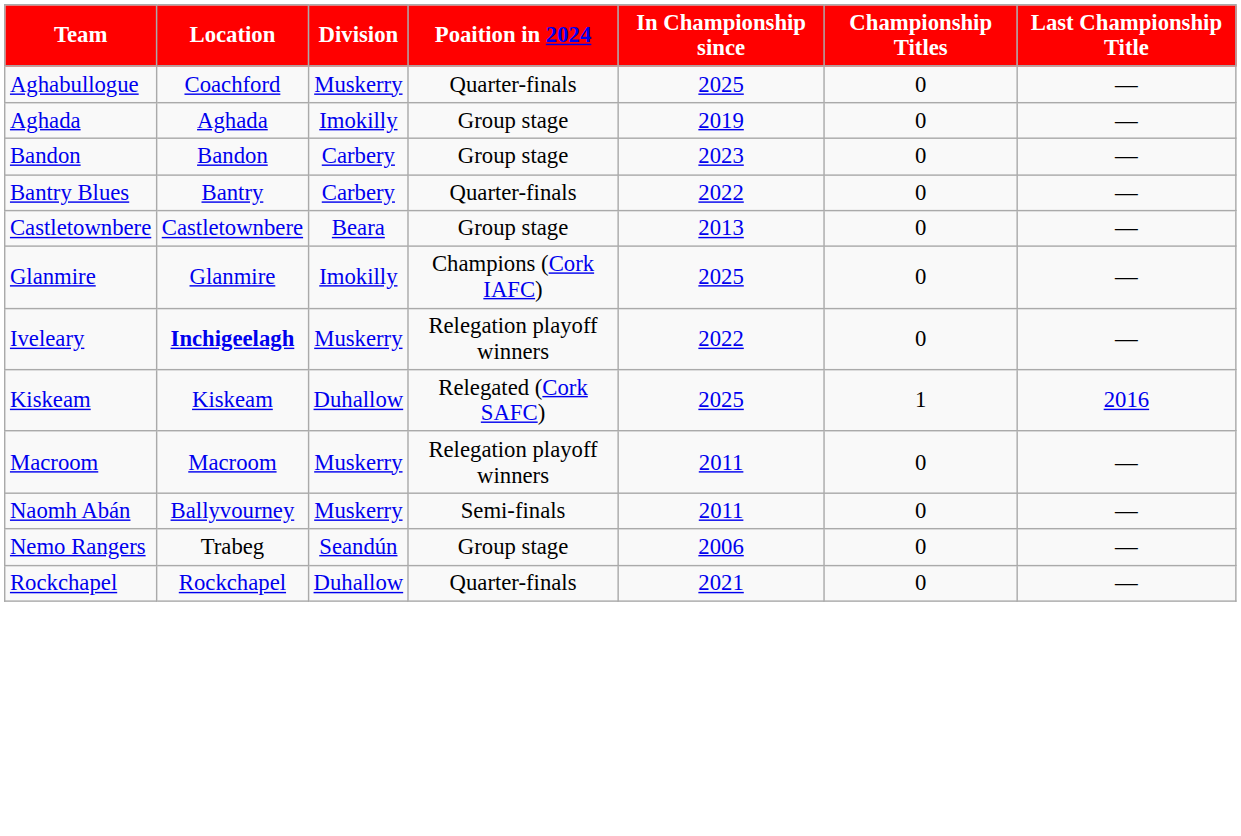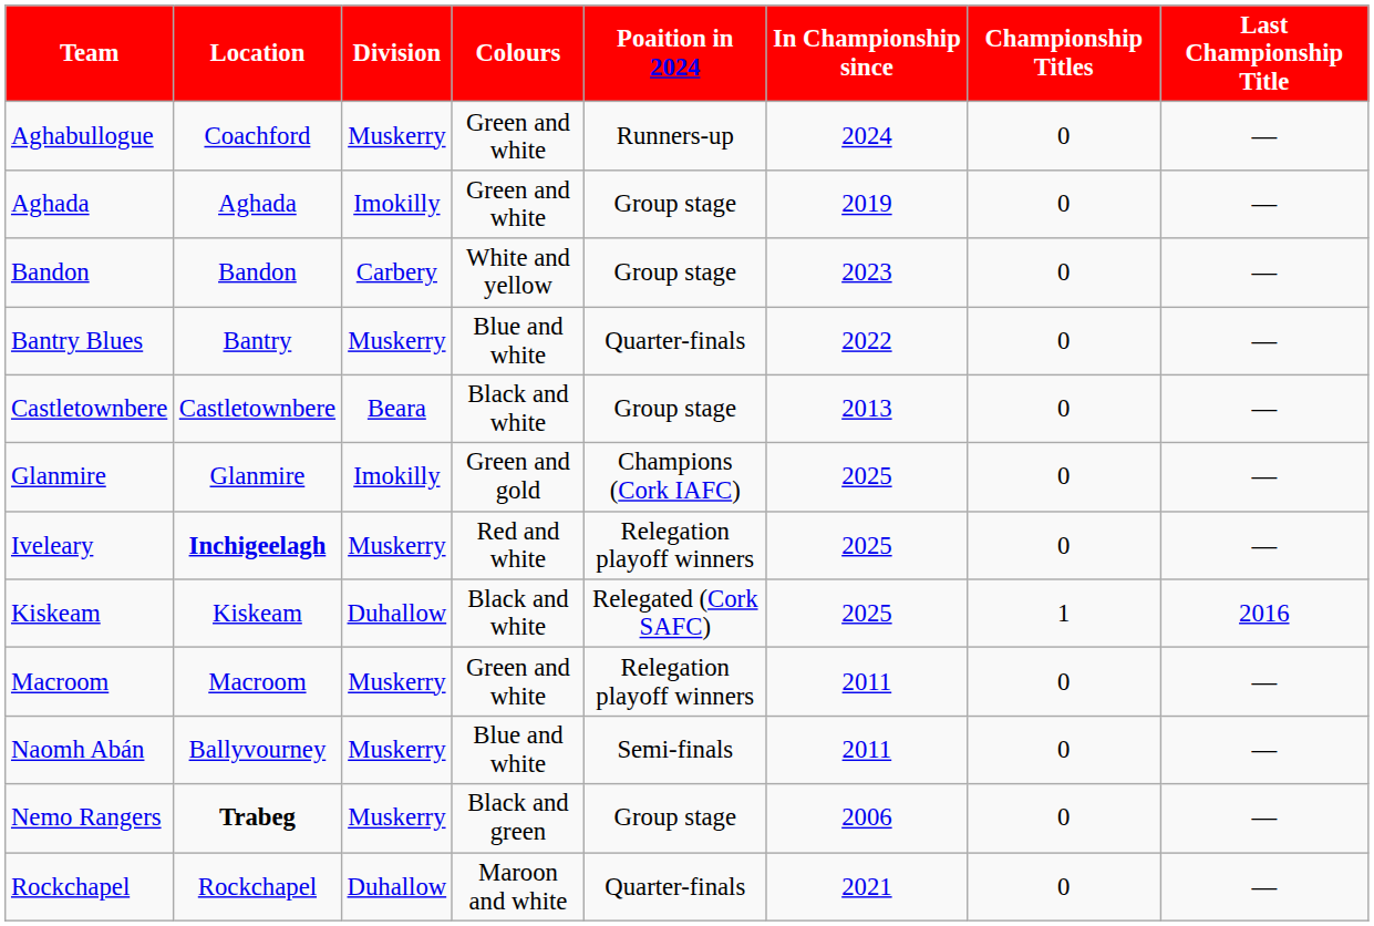 <table class="wikitable sortable" style="text-align:center;">
 <tr>
 <th style="background:red;color:white">Team</th>
 <th style="background:red;color:white">Location</th>
 <th style="background:red;color:white">Division</th>
+<th style="background:red;color:white">Colours</th>
 <th style="background:red;color:white">Poaition in <a href='#'>2024</a></th>
 <th style="background:red;color:white">In Championship since</th>
 <th style="background:red;color:white">Championship Titles</th>
 <th style="background:red;color:white">Last Championship Title</th>
 </tr>
 <tr>
 <td style="text-align:left;"> <a href='#'>Aghabullogue</a></td>
 <td><a href='#'>Coachford</a></td>
 <td><a href='#'>Muskerry</a></td>
-<td>Quarter-finals</td>
-<td><a href='#'>2025</a></td>
+<td>Green and white</td>
+<td>Runners-up</td>
+<td><a href='#'>2024</a></td>
 <td>0</td>
 <td>—</td>
 </tr>
 <tr>
 <td style="text-align:left;"> <a href='#'>Aghada</a></td>
 <td><a href='#'>Aghada</a></td>
 <td><a href='#'>Imokilly</a></td>
+<td>Green and white</td>
 <td>Group stage</td>
 <td><a href='#'>2019</a></td>
 <td>0</td>
 <td>—</td>
 </tr>
 <tr>
 <td style="text-align:left;"> <a href='#'>Bandon</a></td>
 <td><a href='#'>Bandon</a></td>
 <td><a href='#'>Carbery</a></td>
+<td>White and yellow</td>
 <td>Group stage</td>
 <td><a href='#'>2023</a></td>
 <td>0</td>
 <td>—</td>
 </tr>
 <tr>
 <td style="text-align:left;"> <a href='#'>Bantry Blues</a></td>
 <td><a href='#'>Bantry</a></td>
-<td><a href='#'>Carbery</a></td>
+<td><a href='#'>Muskerry</a></td>
+<td>Blue and white</td>
 <td>Quarter-finals</td>
 <td><a href='#'>2022</a></td>
 <td>0</td>
 <td>—</td>
 </tr>
 <tr>
 <td style="text-align:left;"> <a href='#'>Castletownbere</a></td>
 <td><a href='#'>Castletownbere</a></td>
 <td><a href='#'>Beara</a></td>
+<td>Black and white</td>
 <td>Group stage</td>
 <td><a href='#'>2013</a></td>
 <td>0</td>
 <td>—</td>
 </tr>
 <tr>
 <td style="text-align:left;"> <a href='#'>Glanmire</a></td>
 <td><a href='#'>Glanmire</a></td>
 <td><a href='#'>Imokilly</a></td>
+<td>Green and gold</td>
 <td>Champions (<a href='#'>Cork IAFC</a>)</td>
 <td><a href='#'>2025</a></td>
 <td>0</td>
 <td>—</td>
 </tr>
 <tr>
 <td style="text-align:left;"> <a href='#'>Iveleary</a></td>
 <td><strong><a href='#'>Inchigeelagh</a></strong></td>
 <td><a href='#'>Muskerry</a></td>
+<td>Red and white</td>
 <td>Relegation playoff winners</td>
-<td><a href='#'>2022</a></td>
+<td><a href='#'>2025</a></td>
 <td>0</td>
 <td>—</td>
 </tr>
 <tr>
 <td style="text-align:left;"> <a href='#'>Kiskeam</a></td>
 <td><a href='#'>Kiskeam</a></td>
 <td><a href='#'>Duhallow</a></td>
+<td>Black and white</td>
 <td>Relegated (<a href='#'>Cork SAFC</a>)</td>
 <td><a href='#'>2025</a></td>
 <td>1</td>
 <td><a href='#'>2016</a></td>
 </tr>
 <tr>
 <td style="text-align:left;"> <a href='#'>Macroom</a></td>
 <td><a href='#'>Macroom</a></td>
 <td><a href='#'>Muskerry</a></td>
+<td>Green and white</td>
 <td>Relegation playoff winners</td>
 <td><a href='#'>2011</a></td>
 <td>0</td>
 <td>—</td>
 </tr>
 <tr>
 <td style="text-align:left;"> <a href='#'>Naomh Abán</a></td>
 <td><a href='#'>Ballyvourney</a></td>
 <td><a href='#'>Muskerry</a></td>
+<td>Blue and white</td>
 <td>Semi-finals</td>
 <td><a href='#'>2011</a></td>
 <td>0</td>
 <td>—</td>
 </tr>
 <tr>
 <td style="text-align:left;"> <a href='#'>Nemo Rangers</a></td>
-<td>Trabeg</td>
-<td><a href='#'>Seandún</a></td>
+<td><strong>Trabeg</strong></td>
+<td><a href='#'>Muskerry</a></td>
+<td>Black and green</td>
 <td>Group stage</td>
 <td><a href='#'>2006</a></td>
 <td>0</td>
 <td>—</td>
 </tr>
 <tr>
 <td style="text-align:left;"> <a href='#'>Rockchapel</a></td>
 <td><a href='#'>Rockchapel</a></td>
 <td><a href='#'>Duhallow</a></td>
+<td>Maroon and white</td>
 <td>Quarter-finals</td>
 <td><a href='#'>2021</a></td>
 <td>0</td>
 <td>—</td>
 </tr>
 </table>
